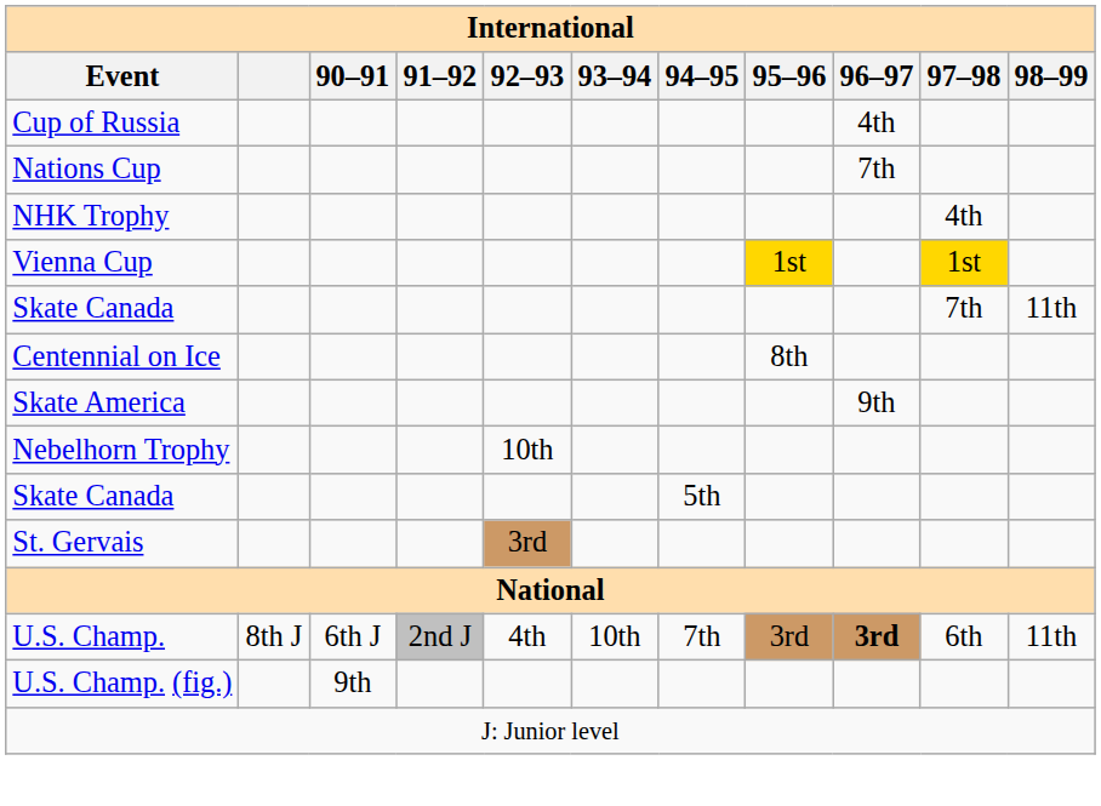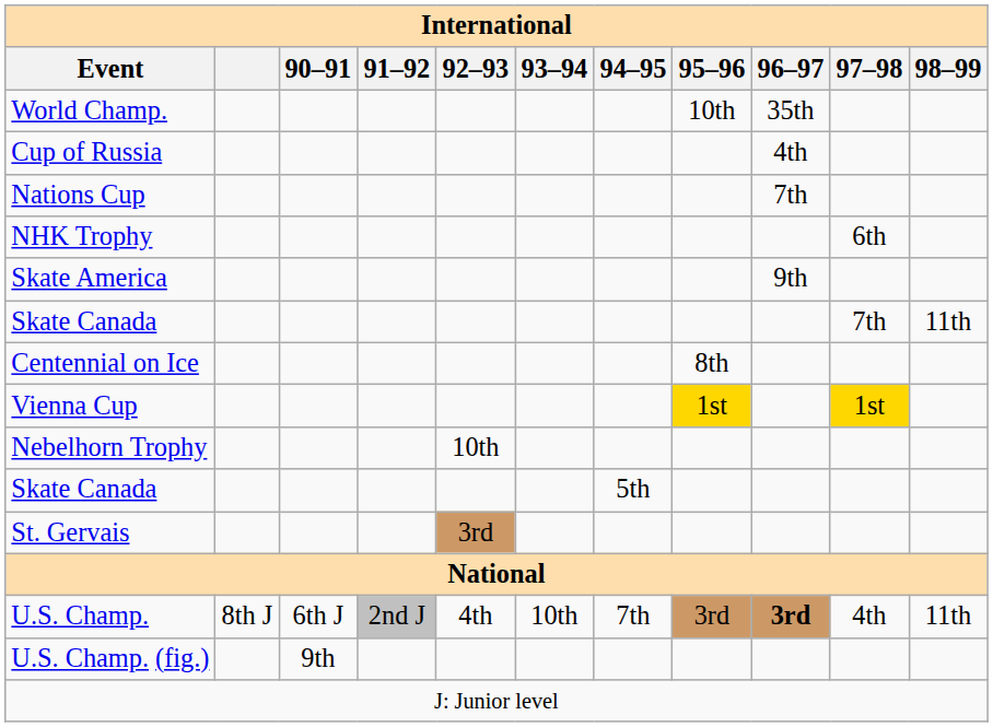 <table class="wikitable" style="text-align:center">
 <tr>
 <th style="background-color: #ffdead; " colspan=11 align=center>International</th>
 </tr>
 <tr>
 <th>Event</th>
 <th></th>
 <th>90–91</th>
 <th>91–92</th>
 <th>92–93</th>
 <th>93–94</th>
 <th>94–95</th>
 <th>95–96</th>
 <th>96–97</th>
 <th>97–98</th>
 <th>98–99</th>
+</tr>
+<tr>
+<td align=left><a href='#'>World Champ.</a></td>
+<td></td>
+<td></td>
+<td></td>
+<td></td>
+<td></td>
+<td></td>
+<td>10th</td>
+<td>35th</td>
+<td></td>
+<td></td>
 </tr>
 <tr>
 <td align=left> <a href='#'>Cup of Russia</a></td>
 <td></td>
 <td></td>
 <td></td>
 <td></td>
 <td></td>
 <td></td>
 <td></td>
 <td>4th</td>
 <td></td>
 <td></td>
 </tr>
 <tr>
 <td align=left> <a href='#'>Nations Cup</a></td>
 <td></td>
 <td></td>
 <td></td>
 <td></td>
 <td></td>
 <td></td>
 <td></td>
 <td>7th</td>
 <td></td>
 <td></td>
 </tr>
 <tr>
 <td align=left> <a href='#'>NHK Trophy</a></td>
 <td></td>
 <td></td>
 <td></td>
 <td></td>
 <td></td>
 <td></td>
 <td></td>
 <td></td>
-<td>4th</td>
+<td>6th</td>
 <td></td>
 </tr>
 <tr>
-<td align=left><a href='#'>Vienna Cup</a></td>
+<td align=left> <a href='#'>Skate America</a></td>
 <td></td>
 <td></td>
 <td></td>
 <td></td>
 <td></td>
 <td></td>
-<td bgcolor=gold>1st</td>
 <td></td>
-<td bgcolor=gold>1st</td>
+<td>9th</td>
+<td></td>
 <td></td>
 </tr>
 <tr>
 <td align=left> <a href='#'>Skate Canada</a></td>
 <td></td>
 <td></td>
 <td></td>
 <td></td>
 <td></td>
 <td></td>
 <td></td>
 <td></td>
 <td>7th</td>
 <td>11th</td>
 </tr>
 <tr>
 <td align=left><a href='#'>Centennial on Ice</a></td>
 <td></td>
 <td></td>
 <td></td>
 <td></td>
 <td></td>
 <td></td>
 <td>8th</td>
 <td></td>
 <td></td>
 <td></td>
 </tr>
 <tr>
-<td align=left> <a href='#'>Skate America</a></td>
+<td align=left><a href='#'>Vienna Cup</a></td>
 <td></td>
 <td></td>
 <td></td>
 <td></td>
 <td></td>
 <td></td>
+<td bgcolor=gold>1st</td>
 <td></td>
-<td>9th</td>
-<td></td>
+<td bgcolor=gold>1st</td>
 <td></td>
 </tr>
 <tr>
 <td align=left><a href='#'>Nebelhorn Trophy</a></td>
 <td></td>
 <td></td>
 <td></td>
 <td>10th</td>
 <td></td>
 <td></td>
 <td></td>
 <td></td>
 <td></td>
 <td></td>
 </tr>
 <tr>
 <td align=left><a href='#'>Skate Canada</a> </td>
 <td></td>
 <td></td>
 <td></td>
 <td></td>
 <td></td>
 <td>5th</td>
 <td></td>
 <td></td>
 <td></td>
 <td></td>
 </tr>
 <tr>
 <td align=left><a href='#'>St. Gervais</a></td>
 <td></td>
 <td></td>
 <td></td>
 <td bgcolor=cc9966>3rd</td>
 <td></td>
 <td></td>
 <td></td>
 <td></td>
 <td></td>
 <td></td>
 </tr>
 <tr>
 <th style="background-color: #ffdead; " colspan=11 align=center>National</th>
 </tr>
 <tr>
 <td align=left><a href='#'>U.S. Champ.</a></td>
 <td>8th J</td>
 <td>6th J</td>
 <td bgcolor=silver>2nd J</td>
 <td>4th</td>
 <td>10th</td>
 <td>7th</td>
 <td bgcolor=cc9966>3rd</td>
 <td bgcolor=cc9966><strong>3rd</strong></td>
-<td>6th</td>
+<td>4th</td>
 <td>11th</td>
 </tr>
 <tr>
 <td align=left><a href='#'>U.S. Champ.</a> <a href='#'>(fig.)</a></td>
 <td></td>
 <td>9th</td>
 <td></td>
 <td></td>
 <td></td>
 <td></td>
 <td></td>
 <td></td>
 <td></td>
 <td></td>
 </tr>
 <tr>
 <td colspan=11 align=center><small> J: Junior level </small></td>
 </tr>
 </table>
